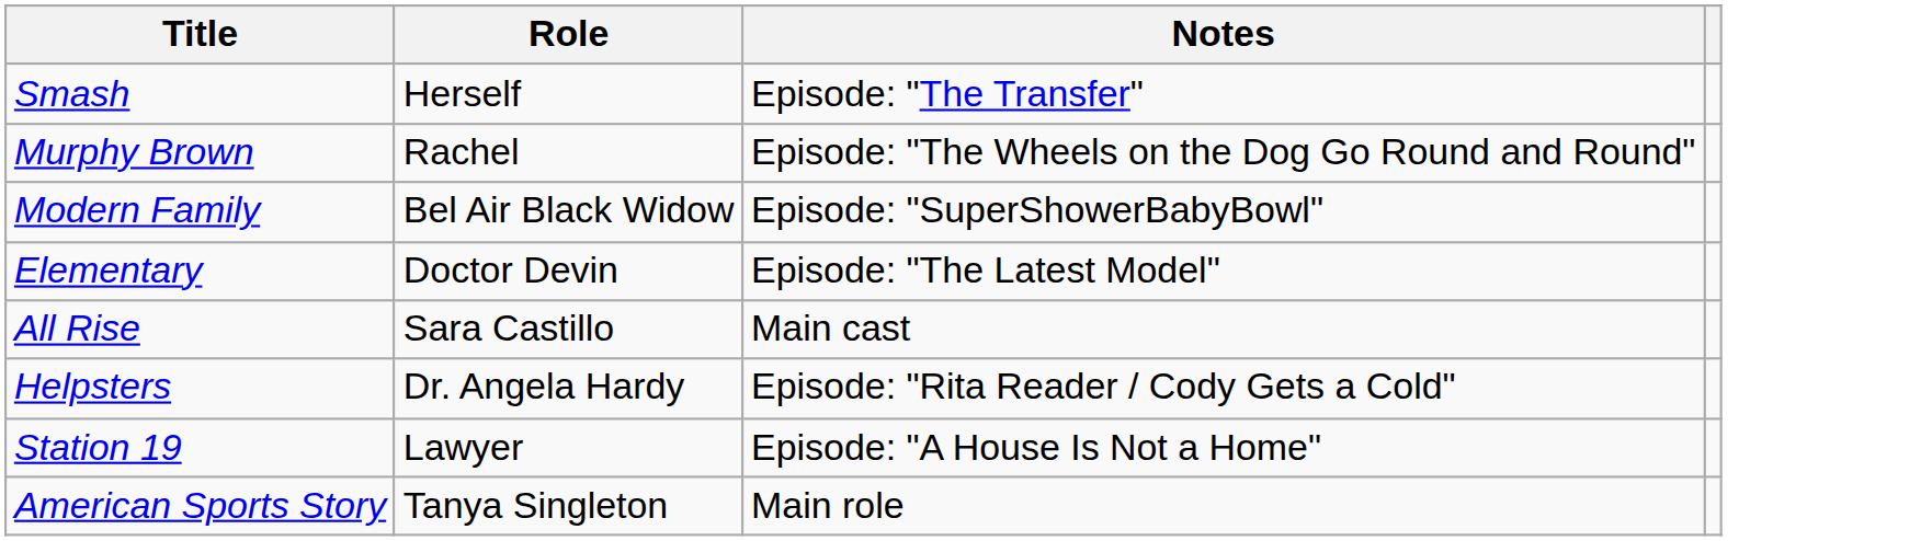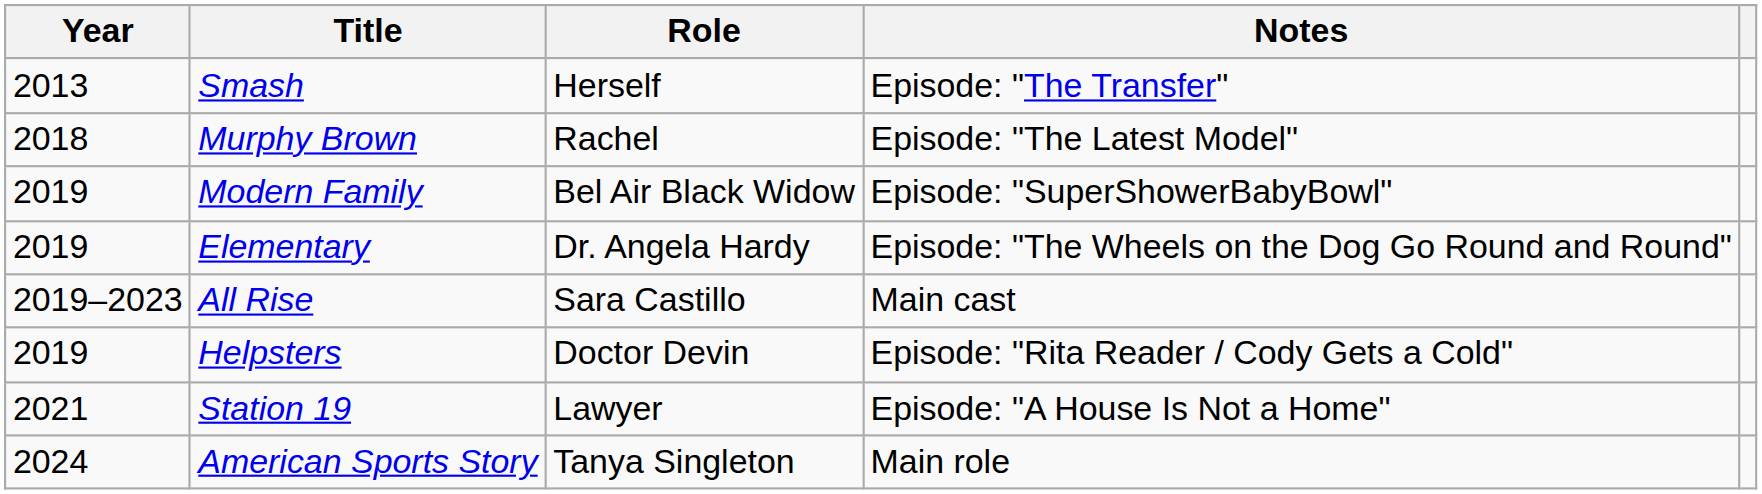 <table class="wikitable sortable">
 <tr>
+<th>Year</th>
 <th>Title</th>
 <th>Role</th>
 <th>Notes</th>
 <th></th>
 </tr>
 <tr>
+<td>2013</td>
 <td><em><a href='#'>Smash</a></em></td>
 <td>Herself</td>
 <td>Episode: "<a href='#'>The Transfer</a>"</td>
 <td></td>
 </tr>
 <tr>
+<td>2018</td>
 <td><em><a href='#'>Murphy Brown</a></em></td>
 <td>Rachel</td>
-<td>Episode: "The Wheels on the Dog Go Round and Round"</td>
+<td>Episode: "The Latest Model"</td>
 <td></td>
 </tr>
 <tr>
+<td>2019</td>
 <td><em><a href='#'>Modern Family</a></em></td>
 <td>Bel Air Black Widow</td>
 <td>Episode: "SuperShowerBabyBowl"</td>
 <td></td>
 </tr>
 <tr>
+<td>2019</td>
 <td><em><a href='#'>Elementary</a></em></td>
-<td>Doctor Devin</td>
-<td>Episode: "The Latest Model"</td>
+<td>Dr. Angela Hardy</td>
+<td>Episode: "The Wheels on the Dog Go Round and Round"</td>
 <td></td>
 </tr>
 <tr>
+<td>2019–2023</td>
 <td><em><a href='#'>All Rise</a></em></td>
 <td>Sara Castillo</td>
 <td>Main cast</td>
 <td></td>
 </tr>
 <tr>
+<td>2019</td>
 <td><em><a href='#'>Helpsters</a></em></td>
-<td>Dr. Angela Hardy</td>
+<td>Doctor Devin</td>
 <td>Episode: "Rita Reader / Cody Gets a Cold"</td>
 <td></td>
 </tr>
 <tr>
+<td>2021</td>
 <td><em><a href='#'>Station 19</a></em></td>
 <td>Lawyer</td>
 <td>Episode: "A House Is Not a Home"</td>
 <td></td>
 </tr>
 <tr>
+<td>2024</td>
 <td><em><a href='#'>American Sports Story</a></em></td>
 <td>Tanya Singleton</td>
 <td>Main role</td>
 <td></td>
 </tr>
 </table>
